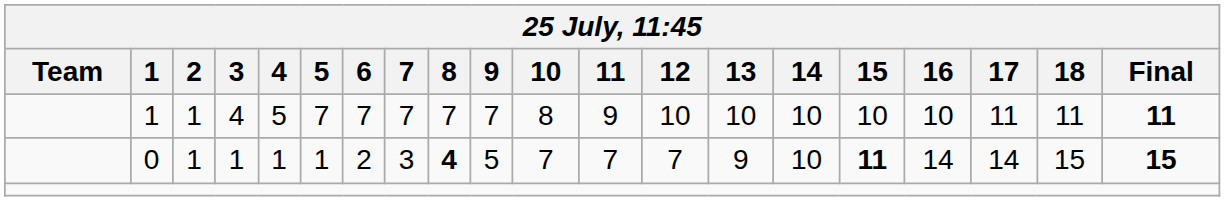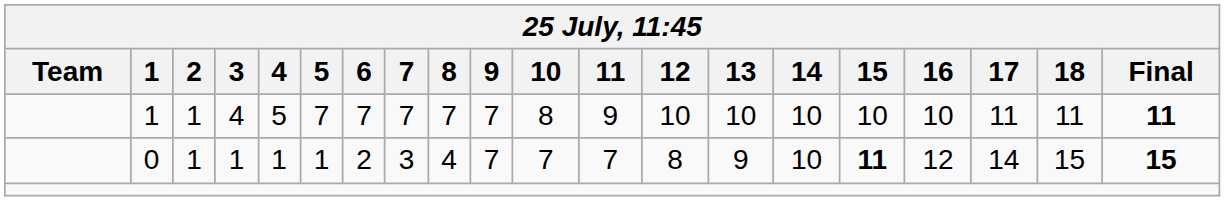 <table class=wikitable style="text-align:center; width: 55%">
 <tr>
 <th colspan=20><em>25 July, 11:45</em></th>
 </tr>
 <tr>
 <th>Team</th>
 <th>1</th>
 <th>2</th>
 <th>3</th>
 <th>4</th>
 <th>5</th>
 <th>6</th>
 <th>7</th>
 <th>8</th>
 <th>9</th>
 <th>10</th>
 <th>11</th>
 <th>12</th>
 <th>13</th>
 <th>14</th>
 <th>15</th>
 <th>16</th>
 <th>17</th>
 <th>18</th>
 <th>Final</th>
 </tr>
 <tr>
 <td align=left></td>
 <td>1</td>
 <td>1</td>
 <td>4</td>
 <td>5</td>
 <td>7</td>
 <td>7</td>
 <td>7</td>
 <td>7</td>
 <td>7</td>
 <td>8</td>
 <td>9</td>
 <td>10</td>
 <td>10</td>
 <td>10</td>
 <td>10</td>
 <td>10</td>
 <td>11</td>
 <td>11</td>
 <td><strong>11</strong></td>
 </tr>
 <tr>
 <td align=left><strong></strong></td>
 <td>0</td>
 <td>1</td>
 <td>1</td>
 <td>1</td>
 <td>1</td>
 <td>2</td>
 <td>3</td>
-<td><strong>4</strong></td>
-<td>5</td>
+<td>4</td>
 <td>7</td>
 <td>7</td>
 <td>7</td>
+<td>8</td>
 <td>9</td>
 <td>10</td>
 <td><strong>11</strong></td>
-<td>14</td>
+<td>12</td>
 <td>14</td>
 <td>15</td>
 <td><strong>15</strong></td>
 </tr>
 <tr>
 <td colspan=20></td>
 </tr>
 </table>
